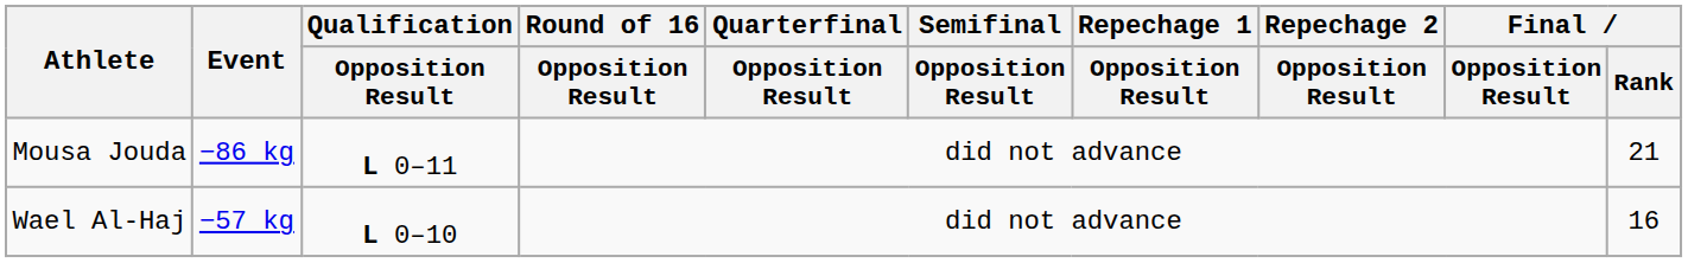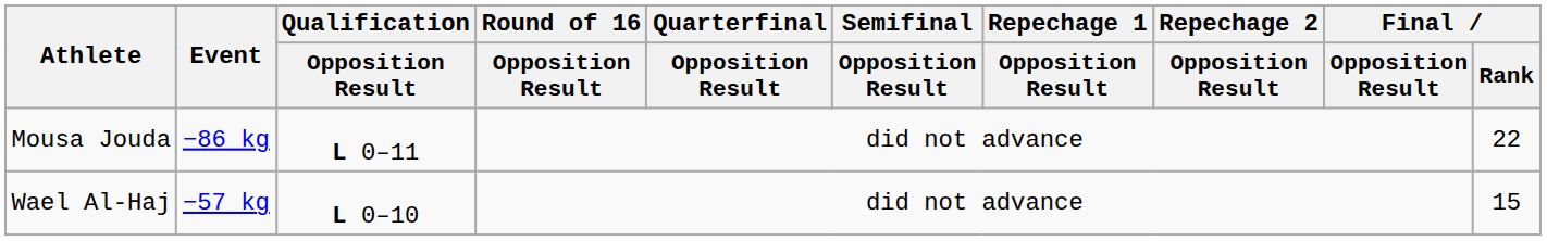 <table class=wikitable style=font-size:85%;text-align:center>
 <tr>
 <th rowspan="2">Athlete</th>
 <th rowspan="2">Event</th>
 <th>Qualification</th>
 <th>Round of 16</th>
 <th>Quarterfinal</th>
 <th>Semifinal</th>
 <th>Repechage 1</th>
 <th>Repechage 2</th>
 <th colspan=2>Final / </th>
 </tr>
 <tr style="font-size: 95%">
 <th>Opposition<br>Result</th>
 <th>Opposition<br>Result</th>
 <th>Opposition<br>Result</th>
 <th>Opposition<br>Result</th>
 <th>Opposition<br>Result</th>
 <th>Opposition<br>Result</th>
 <th>Opposition<br>Result</th>
 <th>Rank</th>
 </tr>
 <tr>
 <td align=left>Mousa Jouda</td>
 <td align=left><a href='#'>−86 kg</a></td>
 <td><br><strong>L</strong> 0–11</td>
 <td colspan=6>did not advance</td>
-<td>21</td>
+<td>22</td>
 </tr>
 <tr>
 <td align=left>Wael Al-Haj</td>
 <td align=left><a href='#'>−57 kg</a></td>
 <td><br><strong>L</strong> 0–10</td>
 <td colspan=6>did not advance</td>
-<td>16</td>
+<td>15</td>
 </tr>
 </table>
